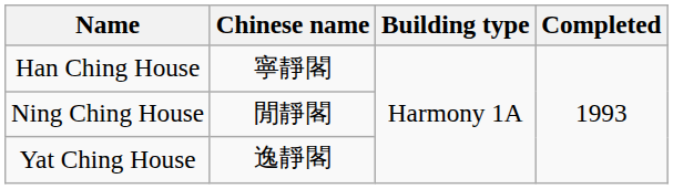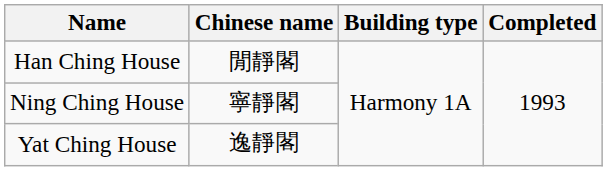 <table class="wikitable" style="text-align: center">
 <tr>
 <th>Name</th>
 <th>Chinese name</th>
 <th>Building type</th>
 <th>Completed</th>
 </tr>
 <tr>
 <td>Han Ching House</td>
-<td>寧靜閣</td>
+<td>閒靜閣</td>
 <td rowspan="3">Harmony 1A</td>
 <td rowspan="3">1993</td>
 </tr>
 <tr>
 <td>Ning Ching House</td>
-<td>閒靜閣</td>
+<td>寧靜閣</td>
 </tr>
 <tr>
 <td>Yat Ching House</td>
 <td>逸靜閣</td>
 </tr>
 </table>
